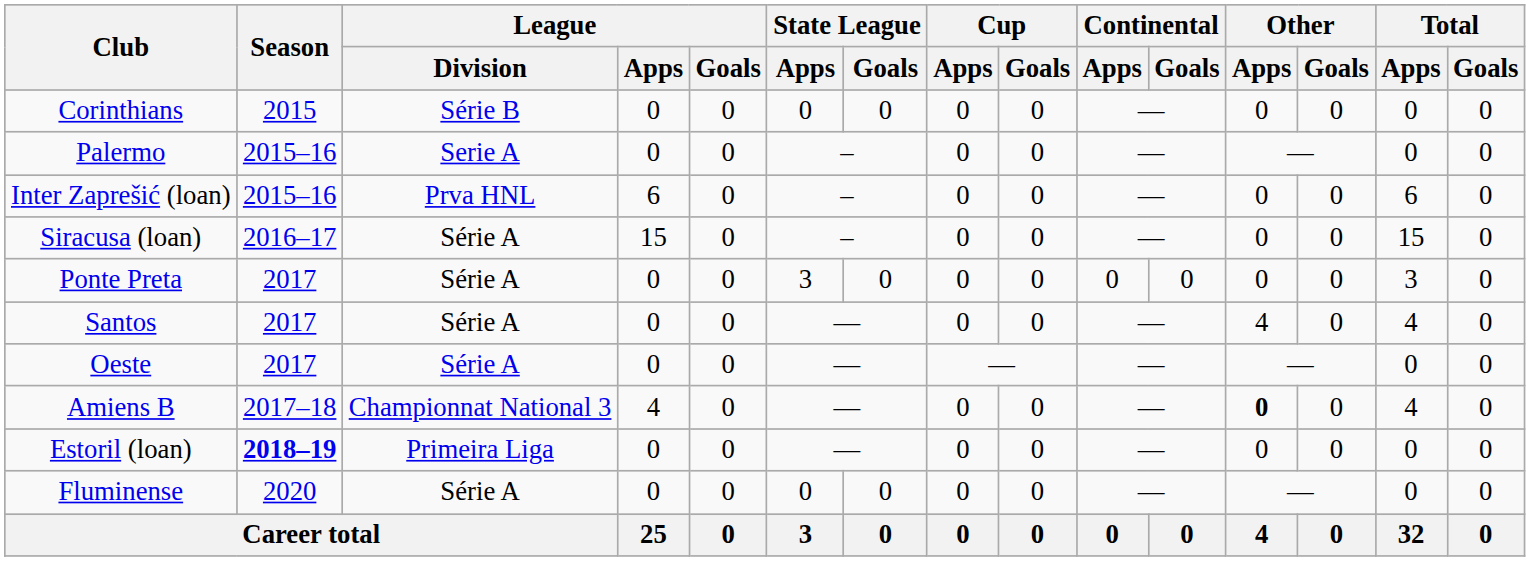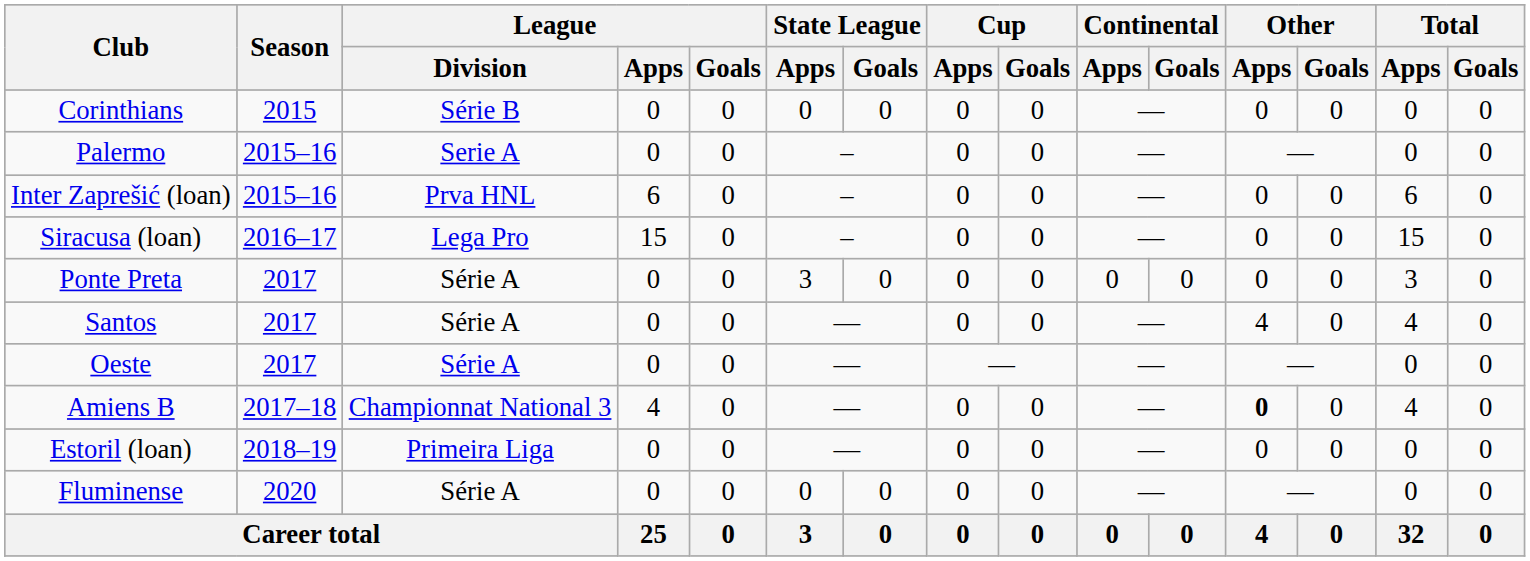 <table class="wikitable" style="text-align: center">
 <tr>
 <th rowspan="2">Club</th>
 <th rowspan="2">Season</th>
 <th colspan="3">League</th>
 <th colspan="2">State League</th>
 <th colspan="2">Cup</th>
 <th colspan="2">Continental</th>
 <th colspan="2">Other</th>
 <th colspan="2">Total</th>
 </tr>
 <tr>
 <th>Division</th>
 <th>Apps</th>
 <th>Goals</th>
 <th>Apps</th>
 <th>Goals</th>
 <th>Apps</th>
 <th>Goals</th>
 <th>Apps</th>
 <th>Goals</th>
 <th>Apps</th>
 <th>Goals</th>
 <th>Apps</th>
 <th>Goals</th>
 </tr>
 <tr>
 <td><a href='#'>Corinthians</a></td>
 <td><a href='#'>2015</a></td>
 <td><a href='#'>Série B</a></td>
 <td>0</td>
 <td>0</td>
 <td>0</td>
 <td>0</td>
 <td>0</td>
 <td>0</td>
 <td colspan="2">—</td>
 <td>0</td>
 <td>0</td>
 <td>0</td>
 <td>0</td>
 </tr>
 <tr>
 <td><a href='#'>Palermo</a></td>
 <td><a href='#'>2015–16</a></td>
 <td><a href='#'>Serie A</a></td>
 <td>0</td>
 <td>0</td>
 <td colspan="2">–</td>
 <td>0</td>
 <td>0</td>
 <td colspan="2">—</td>
 <td colspan="2">—</td>
 <td>0</td>
 <td>0</td>
 </tr>
 <tr>
 <td><a href='#'>Inter Zaprešić</a> (loan)</td>
 <td><a href='#'>2015–16</a></td>
 <td><a href='#'>Prva HNL</a></td>
 <td>6</td>
 <td>0</td>
 <td colspan="2">–</td>
 <td>0</td>
 <td>0</td>
 <td colspan="2">—</td>
 <td>0</td>
 <td>0</td>
 <td>6</td>
 <td>0</td>
 </tr>
 <tr>
 <td><a href='#'>Siracusa</a> (loan)</td>
 <td><a href='#'>2016–17</a></td>
-<td>Série A</td>
+<td><a href='#'>Lega Pro</a></td>
 <td>15</td>
 <td>0</td>
 <td colspan="2">–</td>
 <td>0</td>
 <td>0</td>
 <td colspan="2">—</td>
 <td>0</td>
 <td>0</td>
 <td>15</td>
 <td>0</td>
 </tr>
 <tr>
 <td><a href='#'>Ponte Preta</a></td>
 <td><a href='#'>2017</a></td>
 <td>Série A</td>
 <td>0</td>
 <td>0</td>
 <td>3</td>
 <td>0</td>
 <td>0</td>
 <td>0</td>
 <td>0</td>
 <td>0</td>
 <td>0</td>
 <td>0</td>
 <td>3</td>
 <td>0</td>
 </tr>
 <tr>
 <td><a href='#'>Santos</a></td>
 <td><a href='#'>2017</a></td>
 <td>Série A</td>
 <td>0</td>
 <td>0</td>
 <td colspan="2">—</td>
 <td>0</td>
 <td>0</td>
 <td colspan="2">—</td>
 <td>4</td>
 <td>0</td>
 <td>4</td>
 <td>0</td>
 </tr>
 <tr>
 <td><a href='#'>Oeste</a></td>
 <td><a href='#'>2017</a></td>
 <td><a href='#'>Série A</a></td>
 <td>0</td>
 <td>0</td>
 <td colspan="2">—</td>
 <td colspan="2">—</td>
 <td colspan="2">—</td>
 <td colspan="2">—</td>
 <td>0</td>
 <td>0</td>
 </tr>
 <tr>
 <td><a href='#'>Amiens B</a></td>
 <td><a href='#'>2017–18</a></td>
 <td><a href='#'>Championnat National 3</a></td>
 <td>4</td>
 <td>0</td>
 <td colspan="2">—</td>
 <td>0</td>
 <td>0</td>
 <td colspan="2">—</td>
 <td><strong>0</strong></td>
 <td>0</td>
 <td>4</td>
 <td>0</td>
 </tr>
 <tr>
 <td><a href='#'>Estoril</a> (loan)</td>
-<td><strong><a href='#'>2018–19</a></strong></td>
+<td><a href='#'>2018–19</a></td>
 <td><a href='#'>Primeira Liga</a></td>
 <td>0</td>
 <td>0</td>
 <td colspan="2">—</td>
 <td>0</td>
 <td>0</td>
 <td colspan="2">—</td>
 <td>0</td>
 <td>0</td>
 <td>0</td>
 <td>0</td>
 </tr>
 <tr>
 <td><a href='#'>Fluminense</a></td>
 <td><a href='#'>2020</a></td>
 <td>Série A</td>
 <td>0</td>
 <td>0</td>
 <td>0</td>
 <td>0</td>
 <td>0</td>
 <td>0</td>
 <td colspan="2">—</td>
 <td colspan="2">—</td>
 <td>0</td>
 <td>0</td>
 </tr>
 <tr>
 <th colspan="3"><strong>Career total</strong></th>
 <th>25</th>
 <th>0</th>
 <th>3</th>
 <th>0</th>
 <th>0</th>
 <th>0</th>
 <th>0</th>
 <th>0</th>
 <th>4</th>
 <th>0</th>
 <th>32</th>
 <th>0</th>
 </tr>
 </table>
